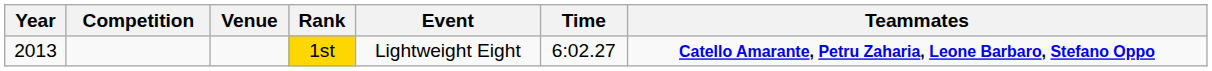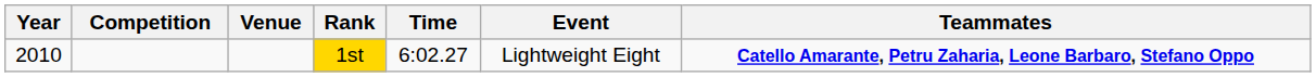 <table class="wikitable" width=70% style="font-size:88%; text-align:center;">
 <tr>
 <th>Year</th>
 <th>Competition</th>
 <th>Venue</th>
 <th>Rank</th>
+<th>Time</th>
 <th>Event</th>
-<th>Time</th>
 <th>Teammates</th>
 </tr>
 <tr>
-<td>2013</td>
+<td>2010</td>
 <td align=left></td>
 <td align=left></td>
 <td bgcolor=gold>1st</td>
+<td>6:02.27</td>
 <td>Lightweight Eight</td>
-<td>6:02.27</td>
 <td><strong><small><a href='#'>Catello Amarante</a>, <a href='#'>Petru Zaharia</a>, <a href='#'>Leone Barbaro</a>, <a href='#'>Stefano Oppo</a><br></small></strong></td>
 </tr>
 </table>
